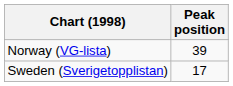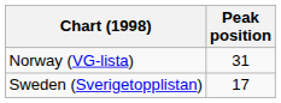 <table class="wikitable">
 <tr>
 <th>Chart (1998)</th>
 <th>Peak<br>position</th>
 </tr>
 <tr>
 <td>Norway (<a href='#'>VG-lista</a>)</td>
-<td align="center">39</td>
+<td align="center">31</td>
 </tr>
 <tr>
 <td>Sweden (<a href='#'>Sverigetopplistan</a>)</td>
 <td align="center">17</td>
 </tr>
 </table>
